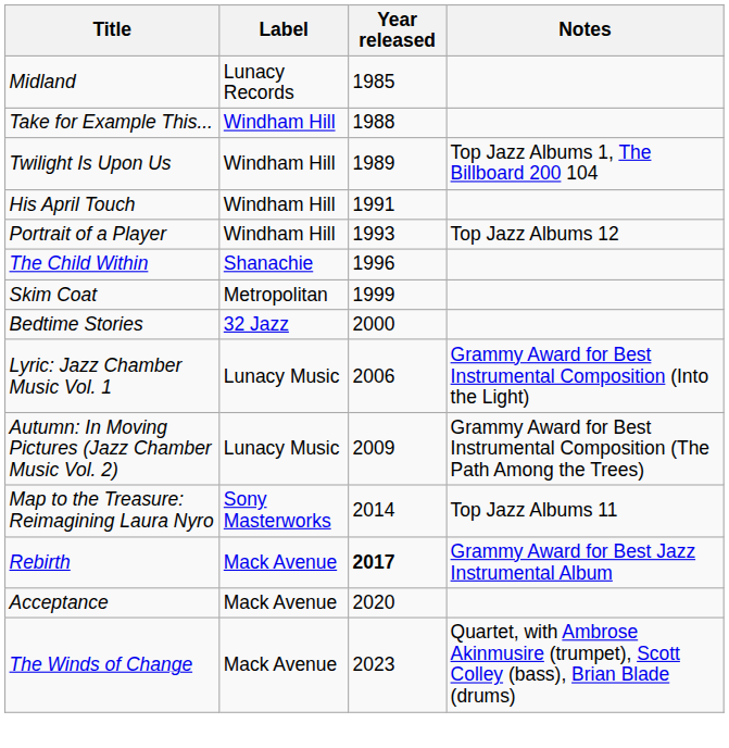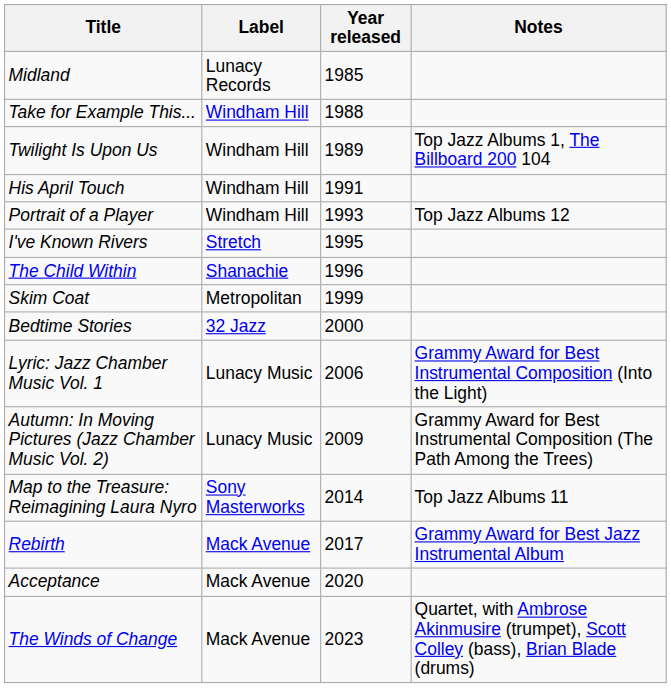 <table class="wikitable sortable">
 <tr>
 <th>Title</th>
 <th>Label</th>
 <th>Year released</th>
 <th>Notes</th>
 </tr>
 <tr>
 <td><em>Midland</em></td>
 <td>Lunacy Records</td>
 <td>1985</td>
 <td></td>
 </tr>
 <tr>
 <td><em>Take for Example This...</em></td>
 <td><a href='#'>Windham Hill</a></td>
 <td>1988</td>
 <td></td>
 </tr>
 <tr>
 <td><em>Twilight Is Upon Us</em></td>
 <td>Windham Hill</td>
 <td>1989</td>
 <td>Top Jazz Albums 1, <a href='#'>The Billboard 200</a> 104</td>
 </tr>
 <tr>
 <td><em>His April Touch</em></td>
 <td>Windham Hill</td>
 <td>1991</td>
 <td></td>
 </tr>
 <tr>
 <td><em>Portrait of a Player</em></td>
 <td>Windham Hill</td>
 <td>1993</td>
 <td>Top Jazz Albums 12</td>
+</tr>
+<tr>
+<td><em>I've Known Rivers</em></td>
+<td><a href='#'>Stretch</a></td>
+<td>1995</td>
+<td></td>
 </tr>
 <tr>
 <td><em><a href='#'>The Child Within</a></em></td>
 <td><a href='#'>Shanachie</a></td>
 <td>1996</td>
 <td></td>
 </tr>
 <tr>
 <td><em>Skim Coat</em></td>
 <td>Metropolitan</td>
 <td>1999</td>
 <td></td>
 </tr>
 <tr>
 <td><em>Bedtime Stories</em></td>
 <td><a href='#'>32 Jazz</a></td>
 <td>2000</td>
 <td></td>
 </tr>
 <tr>
 <td><em>Lyric: Jazz Chamber Music Vol. 1</em></td>
 <td>Lunacy Music</td>
 <td>2006</td>
 <td><a href='#'>Grammy Award for Best Instrumental Composition</a> (Into the Light)</td>
 </tr>
 <tr>
 <td><em>Autumn: In Moving Pictures (Jazz Chamber Music Vol. 2)</em></td>
 <td>Lunacy Music</td>
 <td>2009</td>
 <td>Grammy Award for Best Instrumental Composition (The Path Among the Trees)</td>
 </tr>
 <tr>
 <td><em>Map to the Treasure: Reimagining Laura Nyro</em></td>
 <td><a href='#'>Sony Masterworks</a></td>
 <td>2014</td>
 <td>Top Jazz Albums 11</td>
 </tr>
 <tr>
 <td><em><a href='#'>Rebirth</a></em></td>
 <td><a href='#'>Mack Avenue</a></td>
-<td><strong>2017</strong></td>
+<td>2017</td>
 <td><a href='#'>Grammy Award for Best Jazz Instrumental Album</a></td>
 </tr>
 <tr>
 <td><em>Acceptance</em></td>
 <td>Mack Avenue</td>
 <td>2020</td>
 <td></td>
 </tr>
 <tr>
 <td><em><a href='#'>The Winds of Change</a></em></td>
 <td>Mack Avenue</td>
 <td>2023</td>
 <td>Quartet, with <a href='#'>Ambrose Akinmusire</a> (trumpet), <a href='#'>Scott Colley</a> (bass), <a href='#'>Brian Blade</a> (drums)</td>
 </tr>
 </table>
